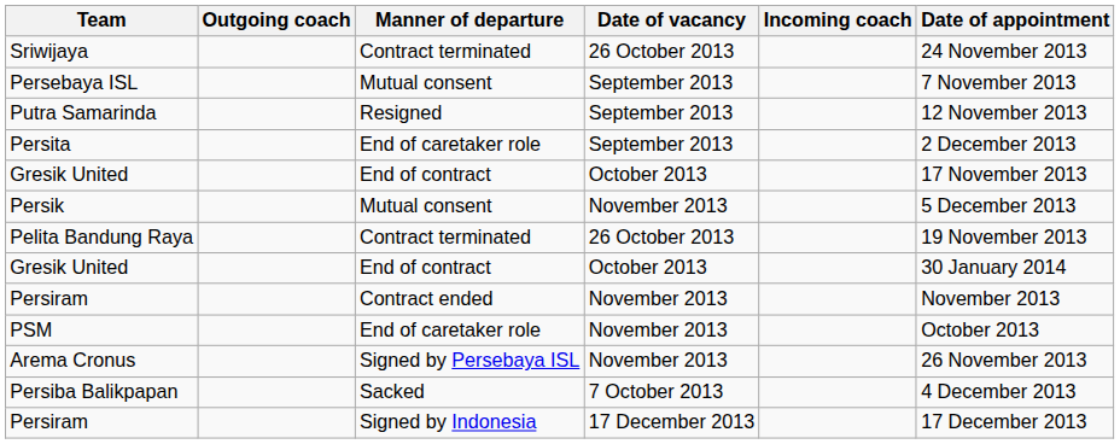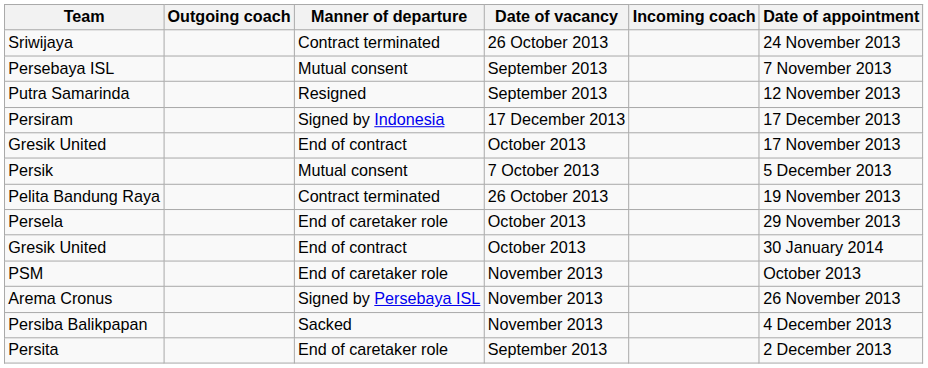 <table class="wikitable">
 <tr>
 <th>Team</th>
 <th>Outgoing coach</th>
 <th>Manner of departure</th>
 <th>Date of vacancy</th>
 <th>Incoming coach</th>
 <th>Date of appointment</th>
 </tr>
 <tr>
 <td>Sriwijaya</td>
 <td> </td>
 <td>Contract terminated</td>
 <td>26 October 2013</td>
 <td> </td>
 <td>24 November 2013</td>
 </tr>
 <tr>
 <td>Persebaya ISL</td>
 <td> </td>
 <td>Mutual consent</td>
 <td>September 2013</td>
 <td> </td>
 <td>7 November 2013</td>
 </tr>
 <tr>
 <td>Putra Samarinda</td>
 <td> </td>
 <td>Resigned</td>
 <td>September 2013</td>
 <td> </td>
 <td>12 November 2013</td>
 </tr>
 <tr>
-<td>Persita</td>
+<td>Persiram</td>
 <td> </td>
-<td>End of caretaker role</td>
-<td>September 2013</td>
+<td>Signed by <a href='#'>Indonesia</a></td>
+<td>17 December 2013</td>
 <td> </td>
-<td>2 December 2013</td>
+<td>17 December 2013</td>
 </tr>
 <tr>
 <td>Gresik United</td>
 <td> </td>
 <td>End of contract</td>
 <td>October 2013</td>
 <td> </td>
 <td>17 November 2013</td>
 </tr>
 <tr>
 <td>Persik</td>
 <td> </td>
 <td>Mutual consent</td>
-<td>November 2013</td>
+<td>7 October 2013</td>
 <td> </td>
 <td>5 December 2013</td>
 </tr>
 <tr>
 <td>Pelita Bandung Raya</td>
 <td> </td>
 <td>Contract terminated</td>
 <td>26 October 2013</td>
 <td> </td>
 <td>19 November 2013</td>
 </tr>
 <tr>
+<td>Persela</td>
+<td> </td>
+<td>End of caretaker role</td>
+<td>October 2013</td>
+<td> </td>
+<td>29 November 2013</td>
+</tr>
+<tr>
 <td>Gresik United</td>
 <td> </td>
 <td>End of contract</td>
 <td>October 2013</td>
 <td> </td>
 <td>30 January 2014</td>
-</tr>
-<tr>
-<td>Persiram</td>
-<td> </td>
-<td>Contract ended</td>
-<td>November 2013</td>
-<td> </td>
-<td>November 2013</td>
 </tr>
 <tr>
 <td>PSM</td>
 <td> </td>
 <td>End of caretaker role</td>
 <td>November 2013</td>
 <td> </td>
 <td>October 2013</td>
 </tr>
 <tr>
 <td>Arema Cronus</td>
 <td> </td>
 <td>Signed by <a href='#'>Persebaya ISL</a></td>
 <td>November 2013</td>
 <td> </td>
 <td>26 November 2013</td>
 </tr>
 <tr>
 <td>Persiba Balikpapan</td>
 <td> </td>
 <td>Sacked</td>
-<td>7 October 2013</td>
+<td>November 2013</td>
 <td> </td>
 <td>4 December 2013</td>
 </tr>
 <tr>
-<td>Persiram</td>
+<td>Persita</td>
 <td> </td>
-<td>Signed by <a href='#'>Indonesia</a></td>
-<td>17 December 2013</td>
+<td>End of caretaker role</td>
+<td>September 2013</td>
 <td> </td>
-<td>17 December 2013</td>
+<td>2 December 2013</td>
 </tr>
 </table>
